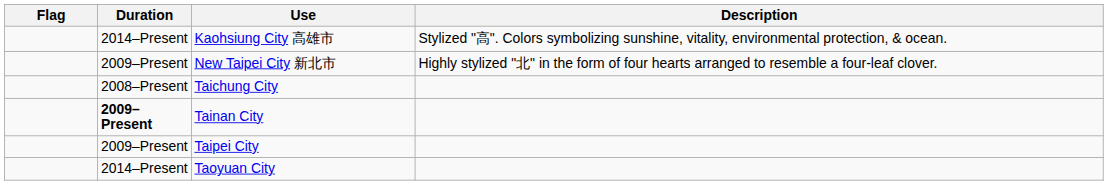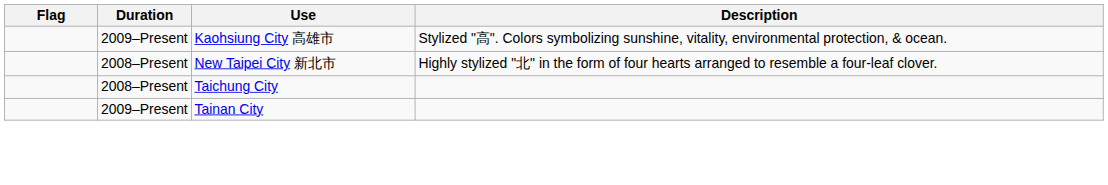 <table class="wikitable" width="100%">
 <tr>
 <th width="100px">Flag</th>
 <th width="100px">Duration</th>
 <th width="250px">Use</th>
 <th style="min-width:250px">Description</th>
 </tr>
 <tr>
 <td></td>
-<td>2014–Present</td>
+<td>2009–Present</td>
 <td><a href='#'>Kaohsiung City</a> 高雄市</td>
 <td>Stylized "高".  Colors symbolizing sunshine, vitality, environmental protection, & ocean.</td>
 </tr>
 <tr>
 <td></td>
-<td>2009–Present</td>
+<td>2008–Present</td>
 <td><a href='#'>New Taipei City</a> 新北市</td>
 <td>Highly stylized "北" in the form of four hearts arranged to resemble a four-leaf clover.</td>
 </tr>
 <tr>
 <td></td>
 <td>2008–Present</td>
 <td><a href='#'>Taichung City</a></td>
 <td></td>
 </tr>
 <tr>
 <td></td>
-<td><strong>2009–Present</strong></td>
+<td>2009–Present</td>
 <td><a href='#'>Tainan City</a></td>
 <td></td>
 </tr>
-<tr>
-<td></td>
-<td>2009–Present</td>
-<td><a href='#'>Taipei City</a></td>
-<td></td>
-</tr>
-<tr>
-<td></td>
-<td>2014–Present</td>
-<td><a href='#'>Taoyuan City</a></td>
-<td></td>
-</tr>
 </table>
